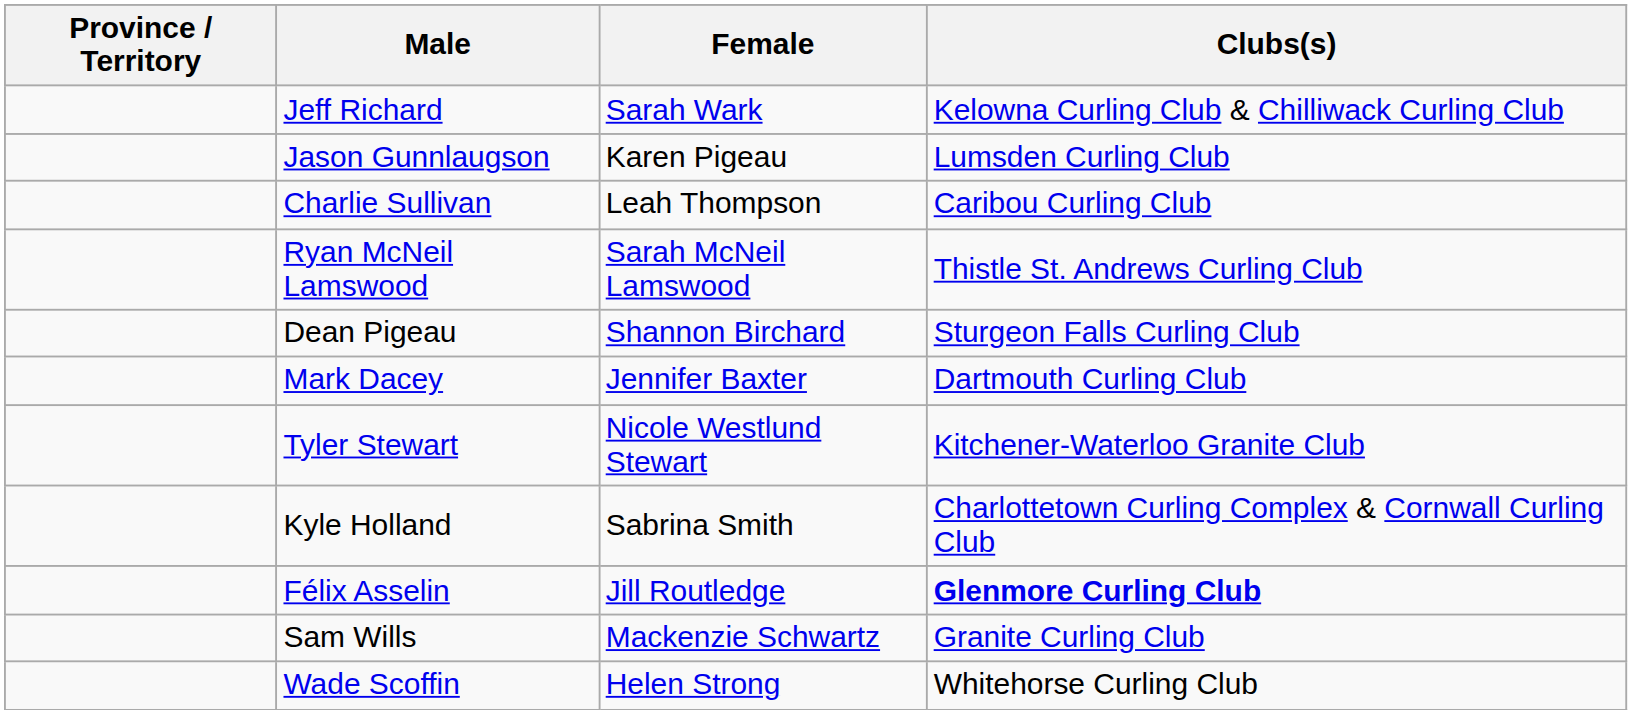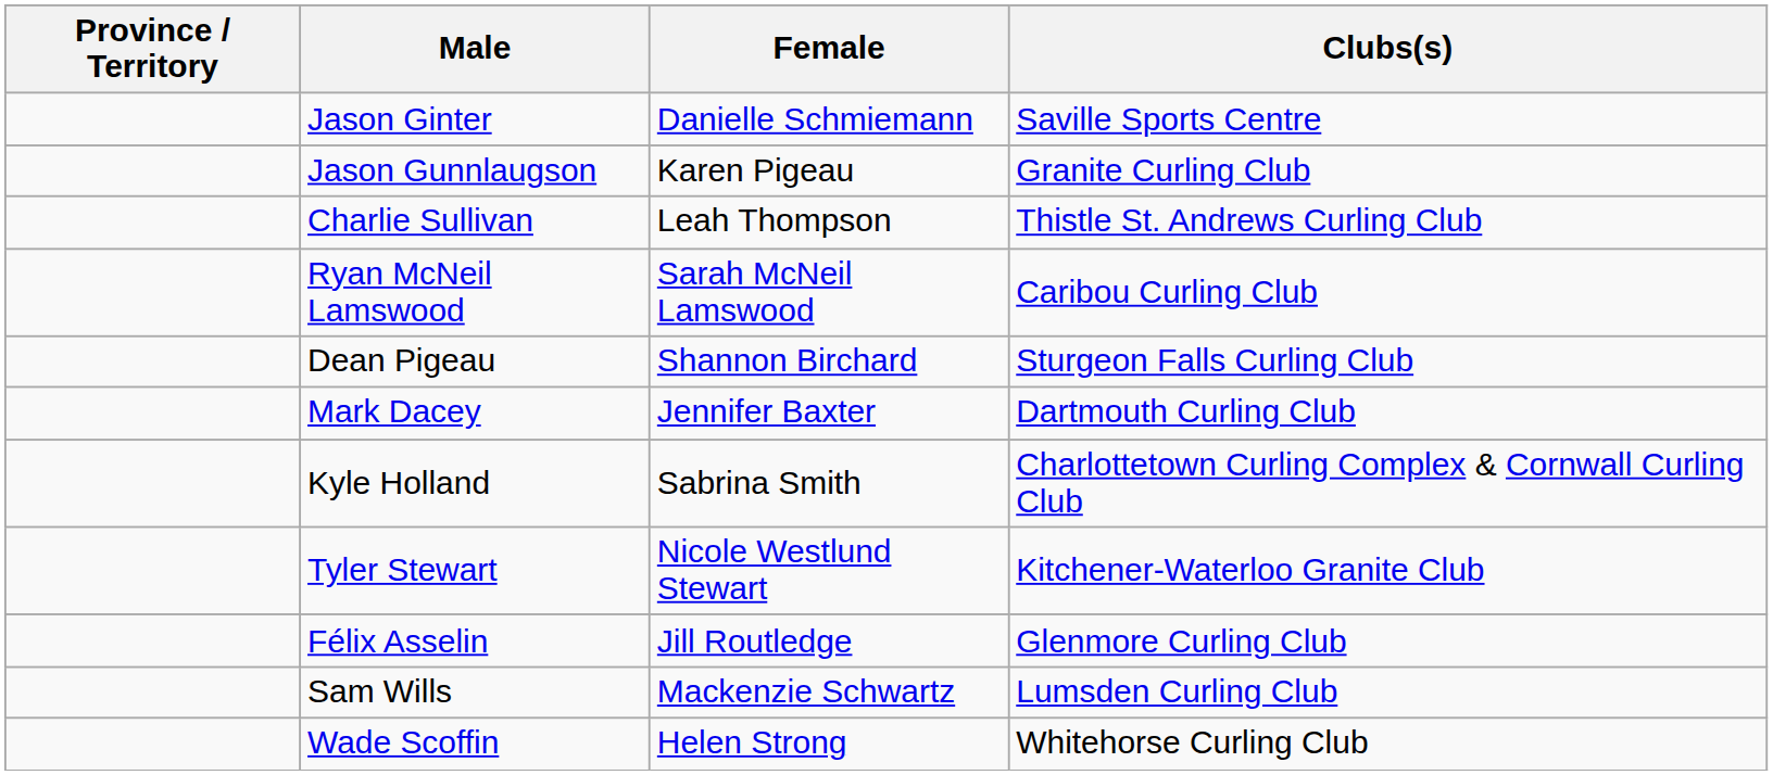 <table class="wikitable">
 <tr>
 <th>Province / Territory</th>
 <th>Male</th>
 <th>Female</th>
 <th>Clubs(s)</th>
 </tr>
 <tr>
 <td></td>
-<td><a href='#'>Jeff Richard</a></td>
-<td><a href='#'>Sarah Wark</a></td>
-<td><a href='#'>Kelowna Curling Club</a> & <a href='#'>Chilliwack Curling Club</a></td>
+<td><a href='#'>Jason Ginter</a></td>
+<td><a href='#'>Danielle Schmiemann</a></td>
+<td><a href='#'>Saville Sports Centre</a></td>
 </tr>
 <tr>
 <td></td>
 <td><a href='#'>Jason Gunnlaugson</a></td>
 <td>Karen Pigeau</td>
-<td><a href='#'>Lumsden Curling Club</a></td>
+<td><a href='#'>Granite Curling Club</a></td>
 </tr>
 <tr>
 <td></td>
 <td><a href='#'>Charlie Sullivan</a></td>
 <td>Leah Thompson</td>
-<td><a href='#'>Caribou Curling Club</a></td>
+<td><a href='#'>Thistle St. Andrews Curling Club</a></td>
 </tr>
 <tr>
 <td></td>
 <td><a href='#'>Ryan McNeil Lamswood</a></td>
 <td><a href='#'>Sarah McNeil Lamswood</a></td>
-<td><a href='#'>Thistle St. Andrews Curling Club</a></td>
+<td><a href='#'>Caribou Curling Club</a></td>
 </tr>
 <tr>
 <td></td>
 <td>Dean Pigeau</td>
 <td><a href='#'>Shannon Birchard</a></td>
 <td><a href='#'>Sturgeon Falls Curling Club</a></td>
 </tr>
 <tr>
 <td></td>
 <td><a href='#'>Mark Dacey</a></td>
 <td><a href='#'>Jennifer Baxter</a></td>
 <td><a href='#'>Dartmouth Curling Club</a></td>
 </tr>
 <tr>
 <td></td>
+<td>Kyle Holland</td>
+<td>Sabrina Smith</td>
+<td><a href='#'>Charlottetown Curling Complex</a> & <a href='#'>Cornwall Curling Club</a></td>
+</tr>
+<tr>
+<td></td>
 <td><a href='#'>Tyler Stewart</a></td>
 <td><a href='#'>Nicole Westlund Stewart</a></td>
 <td><a href='#'>Kitchener-Waterloo Granite Club</a></td>
 </tr>
 <tr>
 <td></td>
-<td>Kyle Holland</td>
-<td>Sabrina Smith</td>
-<td><a href='#'>Charlottetown Curling Complex</a> & <a href='#'>Cornwall Curling Club</a></td>
-</tr>
-<tr>
-<td></td>
 <td><a href='#'>Félix Asselin</a></td>
 <td><a href='#'>Jill Routledge</a></td>
-<td><strong><a href='#'>Glenmore Curling Club</a></strong></td>
+<td><a href='#'>Glenmore Curling Club</a></td>
 </tr>
 <tr>
 <td></td>
 <td>Sam Wills</td>
 <td><a href='#'>Mackenzie Schwartz</a></td>
-<td><a href='#'>Granite Curling Club</a></td>
+<td><a href='#'>Lumsden Curling Club</a></td>
 </tr>
 <tr>
 <td></td>
 <td><a href='#'>Wade Scoffin</a></td>
 <td><a href='#'>Helen Strong</a></td>
 <td>Whitehorse Curling Club</td>
 </tr>
 </table>
